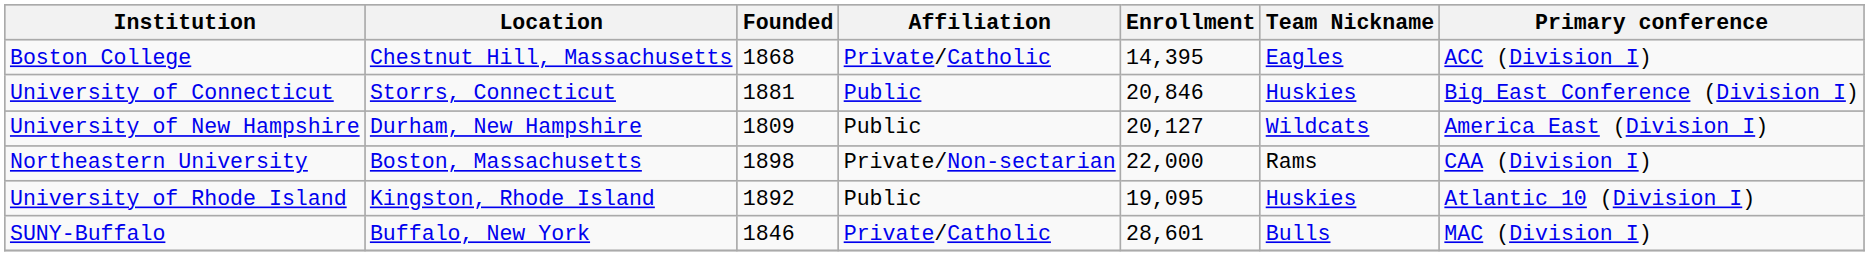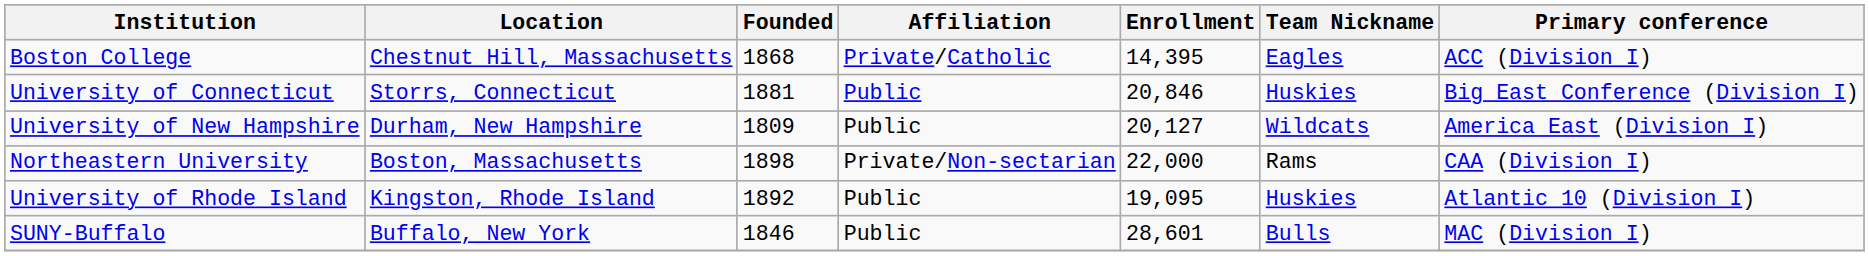 <table class="wikitable">
 <tr>
 <th>Institution</th>
 <th>Location</th>
 <th>Founded</th>
 <th>Affiliation</th>
 <th>Enrollment</th>
 <th>Team Nickname</th>
 <th>Primary conference</th>
 </tr>
 <tr>
 <td><a href='#'>Boston College</a></td>
 <td><a href='#'>Chestnut Hill, Massachusetts</a></td>
 <td>1868</td>
 <td><a href='#'>Private</a>/<a href='#'>Catholic</a></td>
 <td>14,395</td>
 <td><a href='#'>Eagles</a></td>
 <td><a href='#'>ACC</a> (<a href='#'>Division I</a>)</td>
 </tr>
 <tr>
 <td><a href='#'>University of Connecticut</a></td>
 <td><a href='#'>Storrs, Connecticut</a></td>
 <td>1881</td>
 <td><a href='#'>Public</a></td>
 <td>20,846</td>
 <td><a href='#'>Huskies</a></td>
 <td><a href='#'>Big East Conference</a> (<a href='#'>Division I</a>)</td>
 </tr>
 <tr>
 <td><a href='#'>University of New Hampshire</a></td>
 <td><a href='#'>Durham, New Hampshire</a></td>
 <td>1809</td>
 <td>Public</td>
 <td>20,127</td>
 <td><a href='#'>Wildcats</a></td>
 <td><a href='#'>America East</a> (<a href='#'>Division I</a>)</td>
 </tr>
 <tr>
 <td><a href='#'>Northeastern University</a></td>
 <td><a href='#'>Boston, Massachusetts</a></td>
 <td>1898</td>
 <td>Private/<a href='#'>Non-sectarian</a></td>
 <td>22,000</td>
 <td>Rams</td>
 <td><a href='#'>CAA</a> (<a href='#'>Division I</a>)</td>
 </tr>
 <tr>
 <td><a href='#'>University of Rhode Island</a></td>
 <td><a href='#'>Kingston, Rhode Island</a></td>
 <td>1892</td>
 <td>Public</td>
 <td>19,095</td>
 <td><a href='#'>Huskies</a></td>
 <td><a href='#'>Atlantic 10</a> (<a href='#'>Division I</a>)</td>
 </tr>
 <tr>
 <td><a href='#'>SUNY-Buffalo</a></td>
 <td><a href='#'>Buffalo, New York</a></td>
 <td>1846</td>
-<td><a href='#'>Private</a>/<a href='#'>Catholic</a></td>
+<td>Public</td>
 <td>28,601</td>
 <td><a href='#'>Bulls</a></td>
 <td><a href='#'>MAC</a> (<a href='#'>Division I</a>)</td>
 </tr>
 <tr>
 </tr>
 </table>
